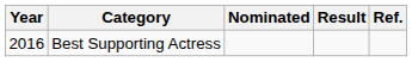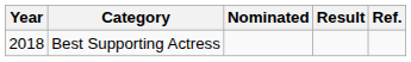 <table class="wikitable">
 <tr>
 <th>Year</th>
 <th>Category</th>
 <th>Nominated</th>
 <th>Result</th>
 <th>Ref.</th>
 </tr>
 <tr>
-<td>2016</td>
+<td>2018</td>
 <td>Best Supporting Actress</td>
 <td></td>
 <td></td>
 <td></td>
 </tr>
 </table>
